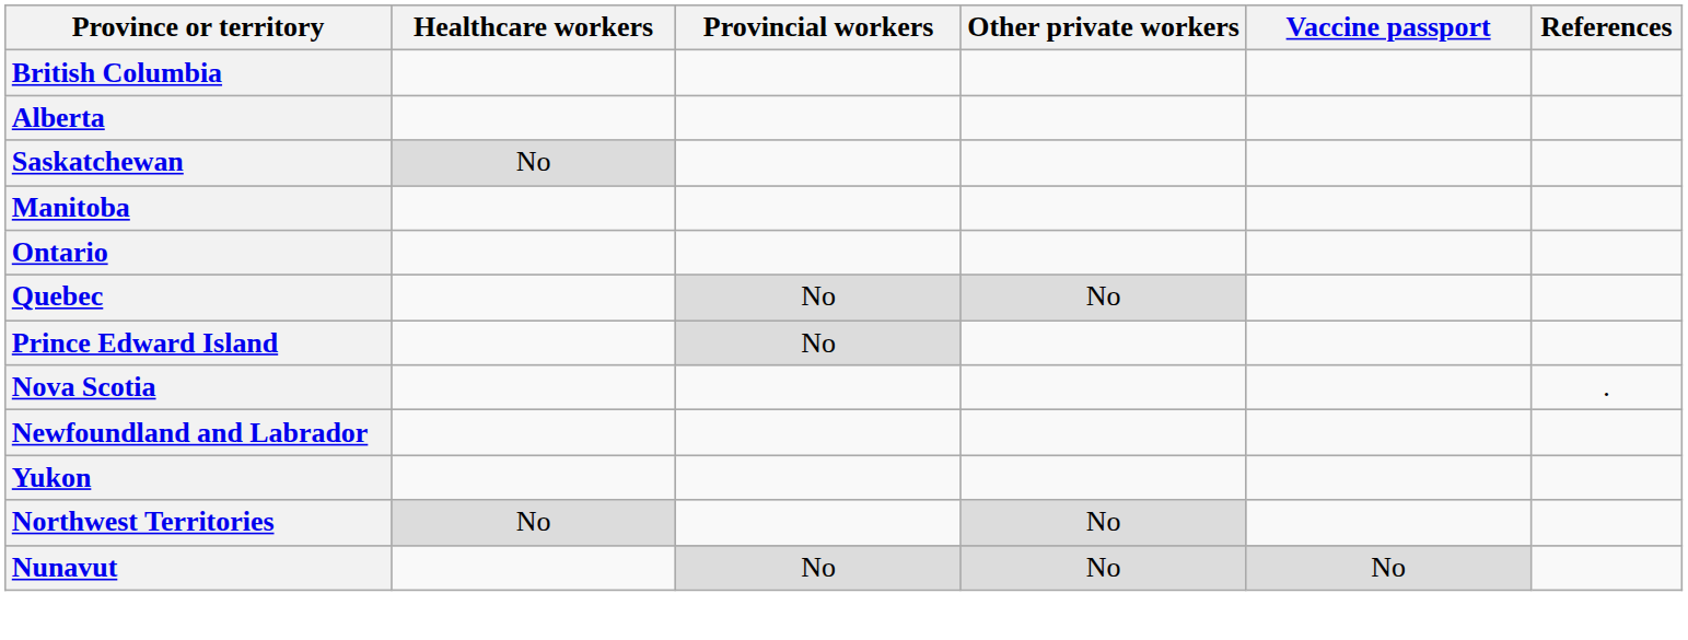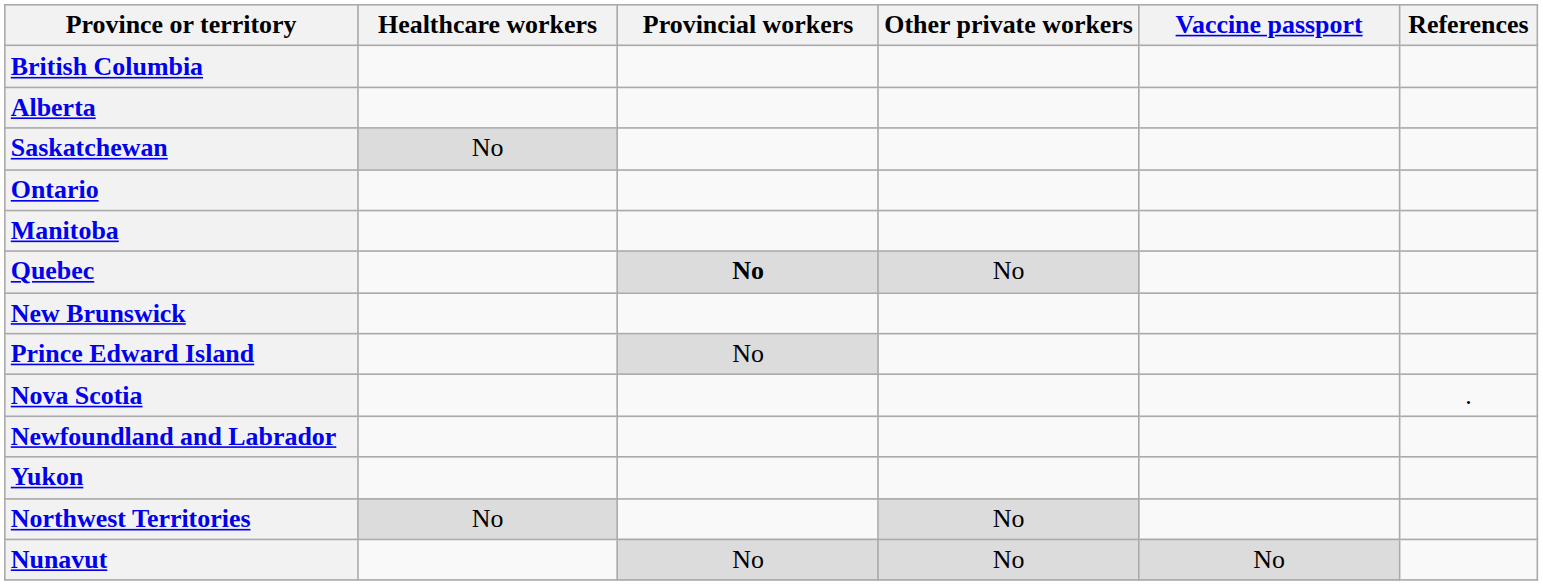 <table class="wikitable sortable" style = "text-align:center; max-width: 1280px;">
 <tr>
 <th style="width: 23%;">Province or territory</th>
 <th style="width: 17%;">Healthcare workers</th>
 <th style="width: 17%;">Provincial workers</th>
 <th style="width: 17%;">Other private workers</th>
 <th style="width: 17%;"><a href='#'>Vaccine passport</a></th>
 <th style="width: 9%;">References</th>
 </tr>
 <tr>
 <th style="text-align:left;"><span></span> <a href='#'>British Columbia</a></th>
 <td></td>
 <td></td>
 <td></td>
 <td></td>
 <td></td>
 </tr>
 <tr>
 <th style="text-align:left;"><span></span> <a href='#'>Alberta</a></th>
 <td></td>
 <td></td>
 <td></td>
 <td></td>
 <td></td>
 </tr>
 <tr>
 <th style="text-align:left;"><span></span> <a href='#'>Saskatchewan</a></th>
 <td style="background:Gainsboro;">No</td>
 <td></td>
 <td></td>
 <td></td>
 <td></td>
 </tr>
 <tr>
-<th style="text-align:left;"><span></span> <a href='#'>Manitoba</a></th>
+<th style="text-align:left;"><span></span> <a href='#'>Ontario</a></th>
 <td></td>
 <td></td>
 <td></td>
 <td></td>
 <td></td>
 </tr>
 <tr>
-<th style="text-align:left;"><span></span> <a href='#'>Ontario</a></th>
+<th style="text-align:left;"><span></span> <a href='#'>Manitoba</a></th>
 <td></td>
 <td></td>
 <td></td>
 <td></td>
 <td></td>
 </tr>
 <tr>
 <th style="text-align:left;"><span></span> <a href='#'>Quebec</a></th>
 <td></td>
+<td style="background:Gainsboro;"><strong>No</strong></td>
 <td style="background:Gainsboro;">No</td>
-<td style="background:Gainsboro;">No</td>
+<td></td>
+<td></td>
+</tr>
+<tr>
+<th style="text-align:left;"><span></span> <a href='#'>New Brunswick</a></th>
+<td></td>
+<td></td>
+<td></td>
 <td></td>
 <td></td>
 </tr>
 <tr>
 <th style="text-align:left;"><span></span> <a href='#'>Prince Edward Island</a></th>
 <td></td>
 <td style="background:Gainsboro;">No</td>
 <td></td>
 <td></td>
 <td></td>
 </tr>
 <tr>
 <th style="text-align:left;"><span></span> <a href='#'>Nova Scotia</a></th>
 <td></td>
 <td></td>
 <td></td>
 <td></td>
 <td>.</td>
 </tr>
 <tr>
 <th style="text-align:left;"><span></span> <a href='#'>Newfoundland and Labrador</a></th>
 <td></td>
 <td></td>
 <td></td>
 <td></td>
 <td></td>
 </tr>
 <tr>
 <th style="text-align:left;"><span></span> <a href='#'>Yukon</a></th>
 <td></td>
 <td></td>
 <td></td>
 <td></td>
 <td></td>
 </tr>
 <tr>
 <th style="text-align:left;"><span></span> <a href='#'>Northwest Territories</a></th>
 <td style="background:Gainsboro;">No</td>
 <td></td>
 <td style="background:Gainsboro;">No</td>
 <td></td>
 <td></td>
 </tr>
 <tr>
 <th style="text-align:left;"><span></span> <a href='#'>Nunavut</a></th>
 <td></td>
 <td style="background:Gainsboro;">No</td>
 <td style="background:Gainsboro;">No</td>
 <td style="background:Gainsboro;">No</td>
 <td></td>
 </tr>
 </table>
